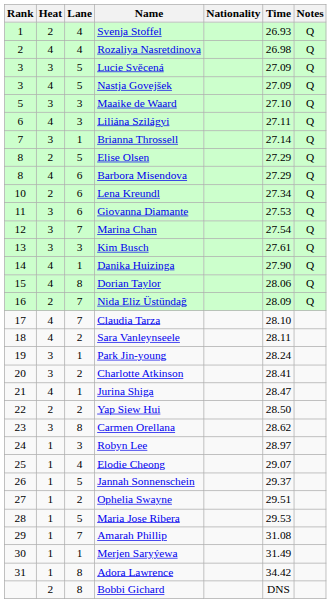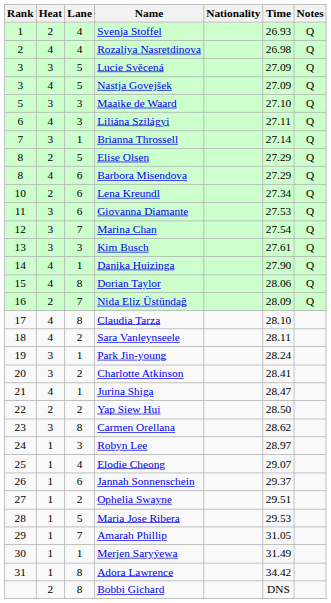 <table class="wikitable sortable" style="text-align:center">
 <tr>
 <th>Rank</th>
 <th>Heat</th>
 <th>Lane</th>
 <th>Name</th>
 <th>Nationality</th>
 <th>Time</th>
 <th>Notes</th>
 </tr>
 <tr bgcolor=ccffcc>
 <td>1</td>
 <td>2</td>
 <td>4</td>
 <td align=left><a href='#'>Svenja Stoffel</a></td>
 <td align=left></td>
 <td>26.93</td>
 <td>Q</td>
 </tr>
 <tr bgcolor=ccffcc>
 <td>2</td>
 <td>4</td>
 <td>4</td>
 <td align=left><a href='#'>Rozaliya Nasretdinova</a></td>
 <td align=left></td>
 <td>26.98</td>
 <td>Q</td>
 </tr>
 <tr bgcolor=ccffcc>
 <td>3</td>
 <td>3</td>
 <td>5</td>
 <td align=left><a href='#'>Lucie Svěcená</a></td>
 <td align=left></td>
 <td>27.09</td>
 <td>Q</td>
 </tr>
 <tr bgcolor=ccffcc>
 <td>3</td>
 <td>4</td>
 <td>5</td>
 <td align=left><a href='#'>Nastja Govejšek</a></td>
 <td align=left></td>
 <td>27.09</td>
 <td>Q</td>
 </tr>
 <tr bgcolor=ccffcc>
 <td>5</td>
 <td>3</td>
 <td>3</td>
 <td align=left><a href='#'>Maaike de Waard</a></td>
 <td align=left></td>
 <td>27.10</td>
 <td>Q</td>
 </tr>
 <tr bgcolor=ccffcc>
 <td>6</td>
 <td>4</td>
 <td>3</td>
 <td align=left><a href='#'>Liliána Szilágyi</a></td>
 <td align=left></td>
 <td>27.11</td>
 <td>Q</td>
 </tr>
 <tr bgcolor=ccffcc>
 <td>7</td>
 <td>3</td>
 <td>1</td>
 <td align=left><a href='#'>Brianna Throssell</a></td>
 <td align=left></td>
 <td>27.14</td>
 <td>Q</td>
 </tr>
 <tr bgcolor=ccffcc>
 <td>8</td>
 <td>2</td>
 <td>5</td>
 <td align=left><a href='#'>Elise Olsen</a></td>
 <td align=left></td>
 <td>27.29</td>
 <td>Q</td>
 </tr>
 <tr bgcolor=ccffcc>
 <td>8</td>
 <td>4</td>
 <td>6</td>
 <td align=left><a href='#'>Barbora Misendova</a></td>
 <td align=left></td>
 <td>27.29</td>
 <td>Q</td>
 </tr>
 <tr bgcolor=ccffcc>
 <td>10</td>
 <td>2</td>
 <td>6</td>
 <td align=left><a href='#'>Lena Kreundl</a></td>
 <td align=left></td>
 <td>27.34</td>
 <td>Q</td>
 </tr>
 <tr bgcolor=ccffcc>
 <td>11</td>
 <td>3</td>
 <td>6</td>
 <td align=left><a href='#'>Giovanna Diamante</a></td>
 <td align=left></td>
 <td>27.53</td>
 <td>Q</td>
 </tr>
 <tr bgcolor=ccffcc>
 <td>12</td>
 <td>3</td>
 <td>7</td>
 <td align=left><a href='#'>Marina Chan</a></td>
 <td align=left></td>
 <td>27.54</td>
 <td>Q</td>
 </tr>
 <tr bgcolor=ccffcc>
 <td>13</td>
 <td>3</td>
 <td>3</td>
 <td align=left><a href='#'>Kim Busch</a></td>
 <td align=left></td>
 <td>27.61</td>
 <td>Q</td>
 </tr>
 <tr bgcolor=ccffcc>
 <td>14</td>
 <td>4</td>
 <td>1</td>
 <td align=left><a href='#'>Danika Huizinga</a></td>
 <td align=left></td>
 <td>27.90</td>
 <td>Q</td>
 </tr>
 <tr bgcolor=ccffcc>
 <td>15</td>
 <td>4</td>
 <td>8</td>
 <td align=left><a href='#'>Dorian Taylor</a></td>
 <td align=left></td>
 <td>28.06</td>
 <td>Q</td>
 </tr>
 <tr bgcolor=ccffcc>
 <td>16</td>
 <td>2</td>
 <td>7</td>
 <td align=left><a href='#'>Nida Eliz Üstündağ</a></td>
 <td align=left></td>
 <td>28.09</td>
 <td>Q</td>
 </tr>
 <tr>
 <td>17</td>
 <td>4</td>
-<td>7</td>
+<td>8</td>
 <td align=left><a href='#'>Claudia Tarza</a></td>
 <td align=left></td>
 <td>28.10</td>
 <td></td>
 </tr>
 <tr>
 <td>18</td>
 <td>4</td>
 <td>2</td>
 <td align=left><a href='#'>Sara Vanleynseele</a></td>
 <td align=left></td>
 <td>28.11</td>
 <td></td>
 </tr>
 <tr>
 <td>19</td>
 <td>3</td>
 <td>1</td>
 <td align=left><a href='#'>Park Jin-young</a></td>
 <td align=left></td>
 <td>28.24</td>
 <td></td>
 </tr>
 <tr>
 <td>20</td>
 <td>3</td>
 <td>2</td>
 <td align=left><a href='#'>Charlotte Atkinson</a></td>
 <td align=left></td>
 <td>28.41</td>
 <td></td>
 </tr>
 <tr>
 <td>21</td>
 <td>4</td>
 <td>1</td>
 <td align=left><a href='#'>Jurina Shiga</a></td>
 <td align=left></td>
 <td>28.47</td>
 <td></td>
 </tr>
 <tr>
 <td>22</td>
 <td>2</td>
 <td>2</td>
 <td align=left><a href='#'>Yap Siew Hui</a></td>
 <td align=left></td>
 <td>28.50</td>
 <td></td>
 </tr>
 <tr>
 <td>23</td>
 <td>3</td>
 <td>8</td>
 <td align=left><a href='#'>Carmen Orellana</a></td>
 <td align=left></td>
 <td>28.62</td>
 <td></td>
 </tr>
 <tr>
 <td>24</td>
 <td>1</td>
 <td>3</td>
 <td align=left><a href='#'>Robyn Lee</a></td>
 <td align=left></td>
 <td>28.97</td>
 <td></td>
 </tr>
 <tr>
 <td>25</td>
 <td>1</td>
 <td>4</td>
 <td align=left><a href='#'>Elodie Cheong</a></td>
 <td align=left></td>
 <td>29.07</td>
 <td></td>
 </tr>
 <tr>
 <td>26</td>
 <td>1</td>
-<td>5</td>
+<td>6</td>
 <td align=left><a href='#'>Jannah Sonnenschein</a></td>
 <td align=left></td>
 <td>29.37</td>
 <td></td>
 </tr>
 <tr>
 <td>27</td>
 <td>1</td>
 <td>2</td>
 <td align=left><a href='#'>Ophelia Swayne</a></td>
 <td align=left></td>
 <td>29.51</td>
 <td></td>
 </tr>
 <tr>
 <td>28</td>
 <td>1</td>
 <td>5</td>
 <td align=left><a href='#'>Maria Jose Ribera</a></td>
 <td align=left></td>
 <td>29.53</td>
 <td></td>
 </tr>
 <tr>
 <td>29</td>
 <td>1</td>
 <td>7</td>
 <td align=left><a href='#'>Amarah Phillip</a></td>
 <td align=left></td>
-<td>31.08</td>
+<td>31.05</td>
 <td></td>
 </tr>
 <tr>
 <td>30</td>
 <td>1</td>
 <td>1</td>
 <td align=left><a href='#'>Merjen Saryýewa</a></td>
 <td align=left></td>
 <td>31.49</td>
 <td></td>
 </tr>
 <tr>
 <td>31</td>
 <td>1</td>
 <td>8</td>
 <td align=left><a href='#'>Adora Lawrence</a></td>
 <td align=left></td>
 <td>34.42</td>
 <td></td>
 </tr>
 <tr>
 <td></td>
 <td>2</td>
 <td>8</td>
 <td align=left><a href='#'>Bobbi Gichard</a></td>
 <td align=left></td>
 <td>DNS</td>
 <td></td>
 </tr>
 </table>
